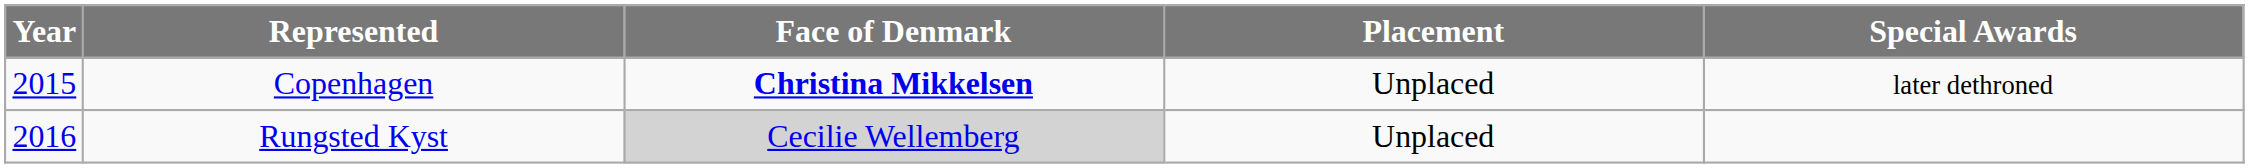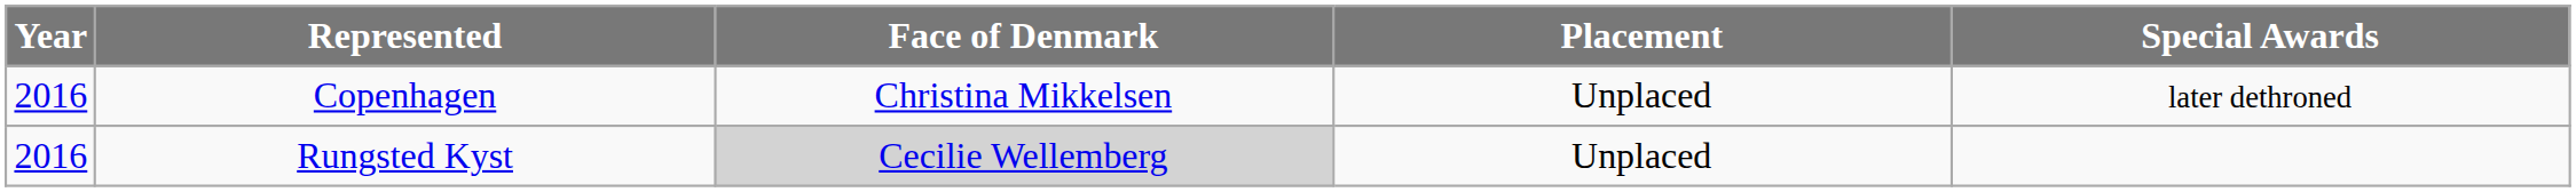 <table class="wikitable sortable" style="font-size: 95%; text-align:center">
 <tr>
 <th width="30" style="background-color:#787878;color:#FFFFFF;">Year</th>
 <th width="250" style="background-color:#787878;color:#FFFFFF;">Represented</th>
 <th width="250" style="background-color:#787878;color:#FFFFFF;">Face of Denmark</th>
 <th width="250" style="background-color:#787878;color:#FFFFFF;">Placement</th>
 <th width="250" style="background-color:#787878;color:#FFFFFF;">Special Awards</th>
 </tr>
 <tr>
-<td><a href='#'>2015</a></td>
+<td><a href='#'>2016</a></td>
 <td><a href='#'>Copenhagen</a></td>
-<td><strong><a href='#'>Christina Mikkelsen</a></strong></td>
+<td><a href='#'>Christina Mikkelsen</a></td>
 <td>Unplaced</td>
 <td><small>later dethroned</small></td>
 </tr>
 <tr>
 <td><a href='#'>2016</a></td>
 <td><a href='#'>Rungsted Kyst</a></td>
 <td style="background: lightgrey;"><a href='#'>Cecilie Wellemberg</a></td>
 <td>Unplaced</td>
 <td></td>
 </tr>
 </table>
